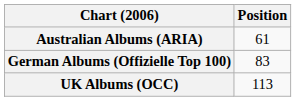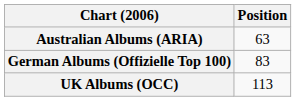 <table class="wikitable sortable plainrowheaders" style="text-align:center">
 <tr>
 <th scope="col">Chart (2006)</th>
 <th scope="col">Position</th>
 </tr>
 <tr>
 <th scope="row">Australian Albums (ARIA)</th>
-<td>61</td>
+<td>63</td>
 </tr>
 <tr>
 <th scope="row">German Albums (Offizielle Top 100)</th>
 <td>83</td>
 </tr>
 <tr>
 <th scope="row">UK Albums (OCC)</th>
 <td>113</td>
 </tr>
 </table>
